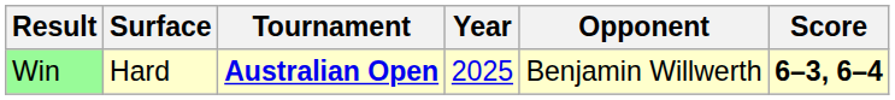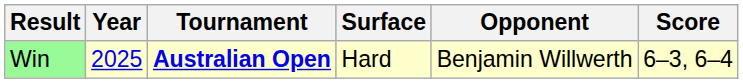 <table class="sortable wikitable">
 <tr>
 <th>Result</th>
+<th>Year</th>
+<th>Tournament</th>
 <th>Surface</th>
-<th>Tournament</th>
-<th>Year</th>
 <th>Opponent</th>
 <th class="unsortable">Score</th>
 </tr>
 <tr style="background:#ffc;">
 <td bgcolor=98FB98>Win</td>
+<td><a href='#'>2025</a></td>
+<td><strong><a href='#'>Australian Open</a></strong></td>
 <td>Hard</td>
-<td><strong><a href='#'>Australian Open</a></strong></td>
-<td><a href='#'>2025</a></td>
 <td> Benjamin Willwerth</td>
-<td><strong>6–3, 6–4</strong></td>
+<td>6–3, 6–4</td>
 </tr>
 </table>
